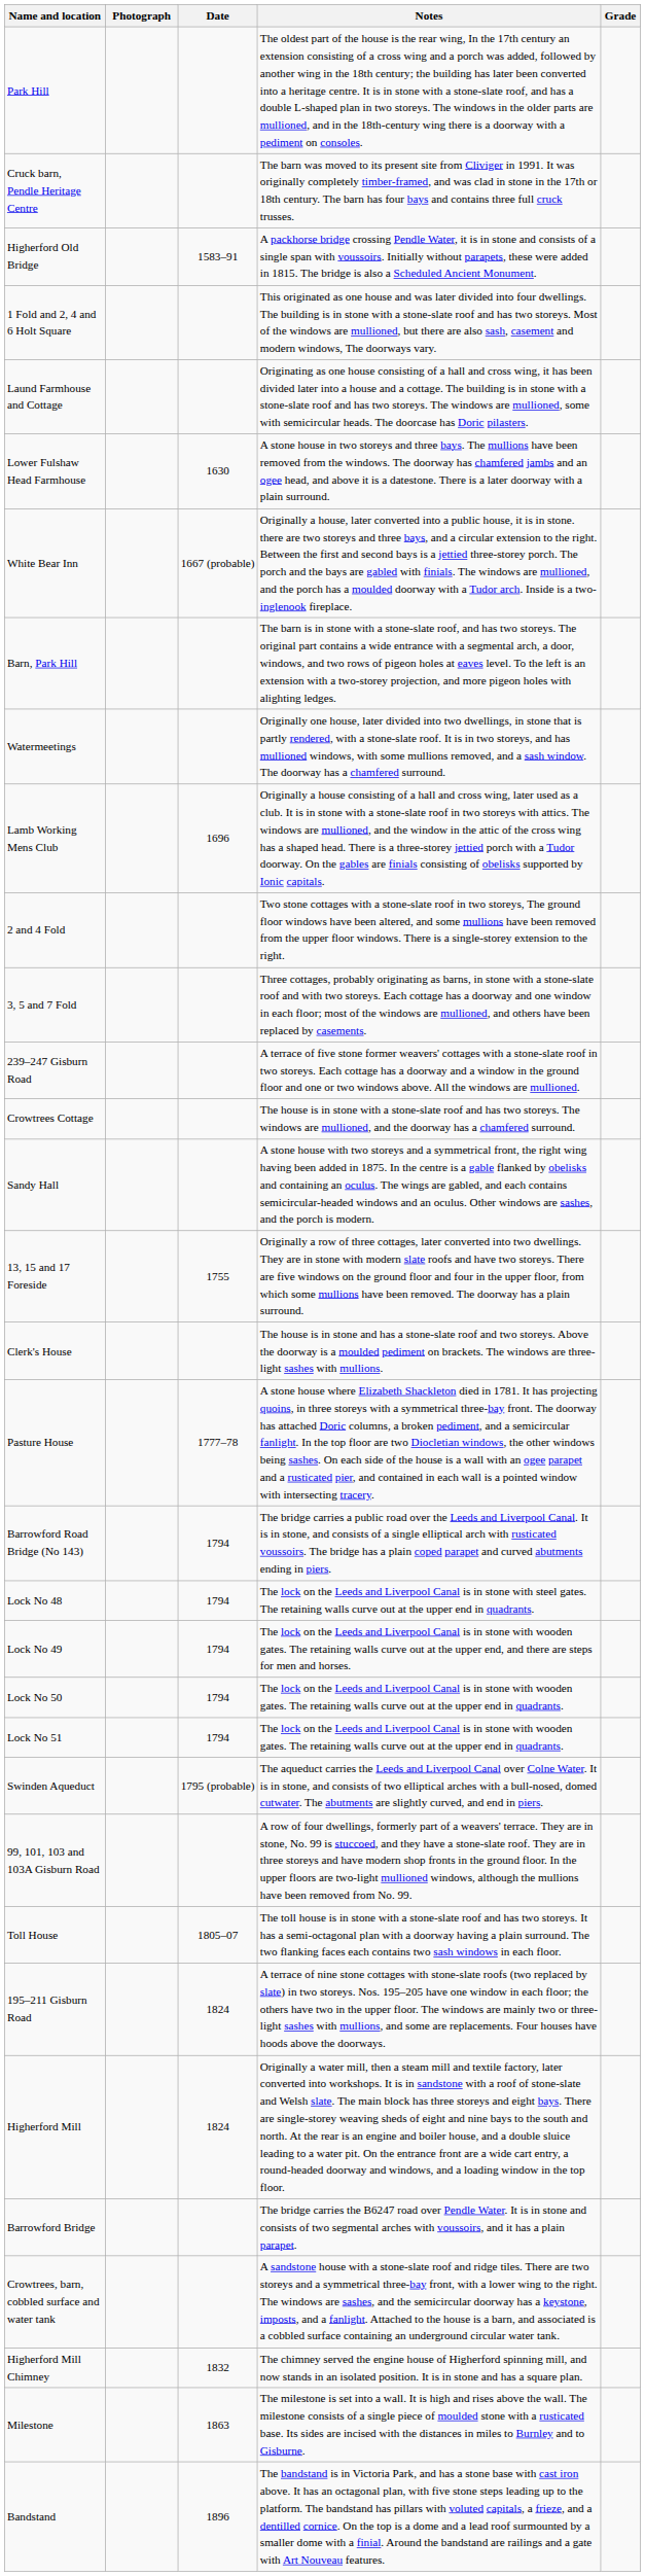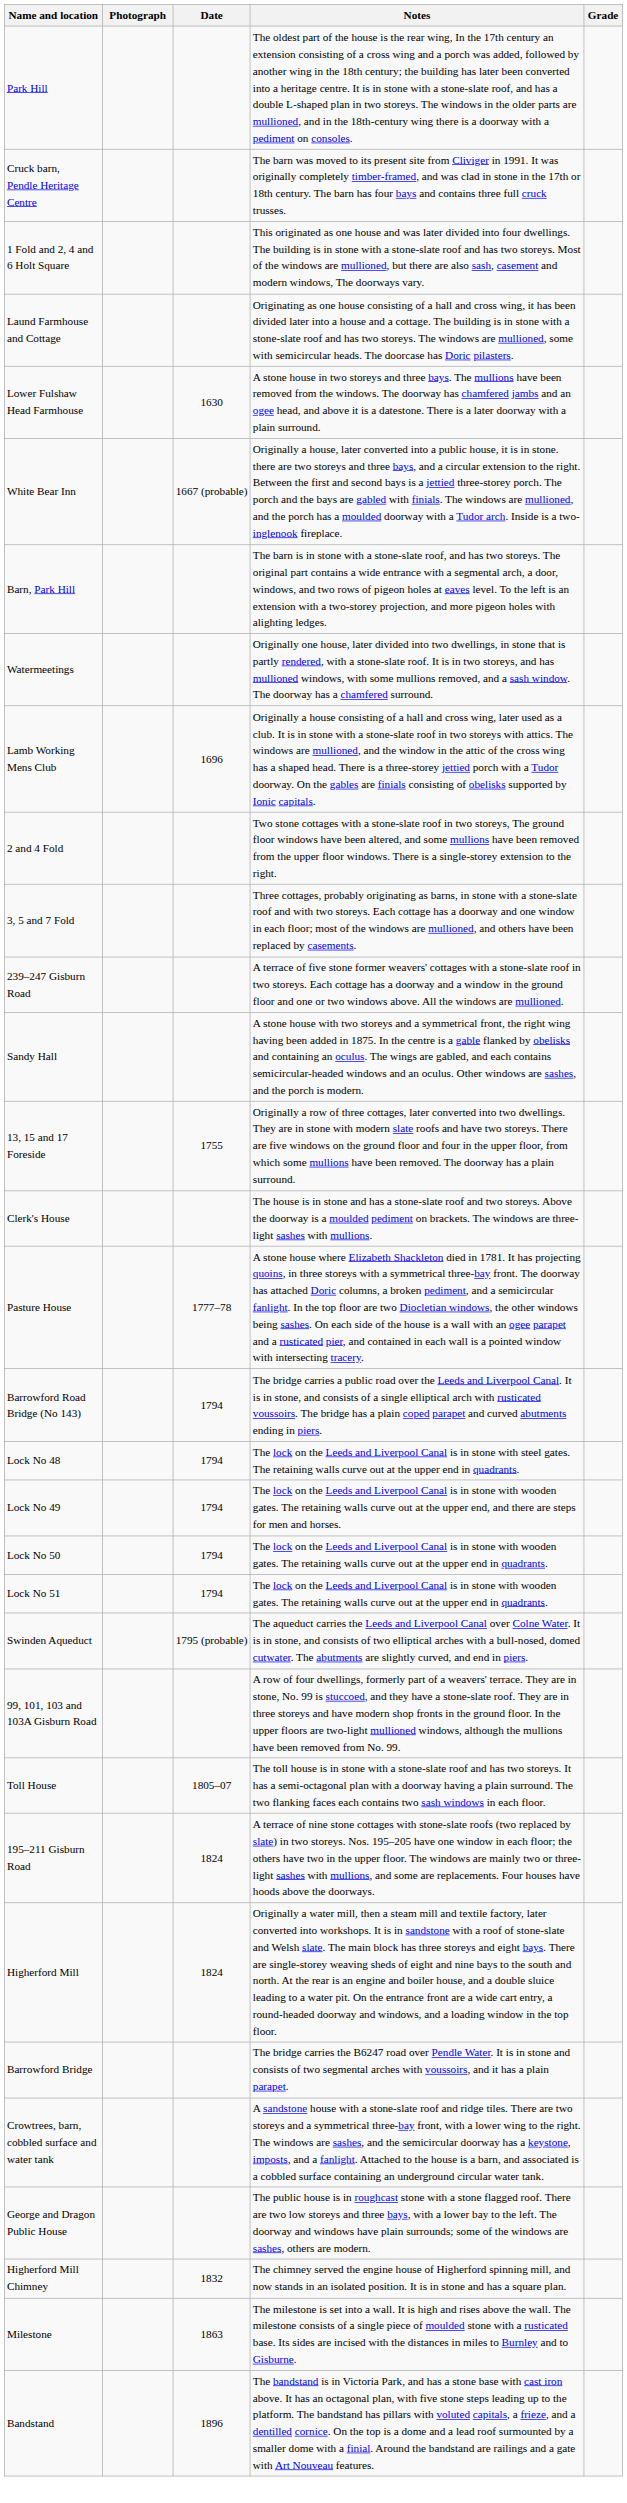 <table class="wikitable sortable plainrowheaders" style="width:100%;border:0px;text-align:left;line-height:150%;">
 <tr>
 <th scope="col"  style="width:150px">Name and location</th>
 <th scope="col"  style="width:100px" class="unsortable">Photograph</th>
 <th scope="col"  style="width:120px">Date</th>
 <th scope="col"  style="width:650px" class="unsortable">Notes</th>
 <th scope="col"  style="width:50px">Grade</th>
 </tr>
 <tr>
 <td><a href='#'>Park Hill</a><br><small></small></td>
 <td></td>
 <td align="center"></td>
 <td>The oldest part of the house is the rear wing, In the 17th century an extension consisting of a cross wing and a porch was added, followed by another wing in the 18th century; the building has later been converted into a heritage centre.  It is in stone with a stone-slate roof, and has a double L-shaped plan in two storeys.  The windows in the older parts are <a href='#'>mullioned</a>, and in the 18th-century wing there is a doorway with a <a href='#'>pediment</a> on <a href='#'>consoles</a>.</td>
 <td align="center" ></td>
 </tr>
 <tr>
 <td>Cruck barn,<br><a href='#'>Pendle Heritage Centre</a><br><small></small></td>
 <td></td>
 <td align="center"></td>
 <td>The barn was moved to its present site from <a href='#'>Cliviger</a> in 1991.  It was originally completely <a href='#'>timber-framed</a>, and was clad in stone in the 17th or 18th century.  The barn has four <a href='#'>bays</a> and contains three full <a href='#'>cruck</a> trusses.</td>
-<td align="center" ></td>
-</tr>
-<tr>
-<td>Higherford Old Bridge<br><small></small></td>
-<td></td>
-<td align="center">1583–91</td>
-<td>A <a href='#'>packhorse bridge</a> crossing <a href='#'>Pendle Water</a>, it is in stone and consists of a single span with <a href='#'>voussoirs</a>.  Initially without <a href='#'>parapets</a>, these were added in 1815.  The bridge is also a <a href='#'>Scheduled Ancient Monument</a>.</td>
 <td align="center" ></td>
 </tr>
 <tr>
 <td>1 Fold and 2, 4 and 6 Holt Square<br><small></small></td>
 <td></td>
 <td align="center"></td>
 <td>This originated as one house and was later divided into four dwellings.  The building is in stone with a stone-slate roof and has two storeys.  Most of the windows are <a href='#'>mullioned</a>, but there are also <a href='#'>sash</a>, <a href='#'>casement</a> and modern windows,  The doorways vary.</td>
 <td align="center" ></td>
 </tr>
 <tr>
 <td>Laund Farmhouse and Cottage<br><small></small></td>
 <td></td>
 <td align="center"></td>
 <td>Originating as one house consisting of a hall and cross wing, it has been divided later into a house and a cottage.  The building is in stone with a stone-slate roof and has two storeys.  The windows are <a href='#'>mullioned</a>, some with semicircular heads.  The doorcase has <a href='#'>Doric</a> <a href='#'>pilasters</a>.</td>
 <td align="center" ></td>
 </tr>
 <tr>
 <td>Lower Fulshaw Head Farmhouse<br><small></small></td>
 <td></td>
 <td align="center">1630</td>
 <td>A stone house in two storeys and three <a href='#'>bays</a>.  The <a href='#'>mullions</a> have been removed from the windows.  The doorway has <a href='#'>chamfered</a> <a href='#'>jambs</a> and an <a href='#'>ogee</a> head, and above it is a datestone.  There is a later doorway with a plain surround.</td>
 <td align="center" ></td>
 </tr>
 <tr>
 <td>White Bear Inn<br><small></small></td>
 <td></td>
 <td align="center">1667 (probable)</td>
 <td>Originally a house, later converted into a public house, it is in stone.  there are two storeys and three <a href='#'>bays</a>, and a circular extension to the right.  Between the first and second bays is a <a href='#'>jettied</a> three-storey porch.  The porch and the bays are <a href='#'>gabled</a> with <a href='#'>finials</a>.  The windows are <a href='#'>mullioned</a>, and the porch has a <a href='#'>moulded</a> doorway with a <a href='#'>Tudor arch</a>.  Inside is a two-<a href='#'>inglenook</a> fireplace.</td>
 <td align="center" ></td>
 </tr>
 <tr>
 <td>Barn, <a href='#'>Park Hill</a><br><small></small></td>
 <td></td>
 <td align="center"></td>
 <td>The barn is in stone with a stone-slate roof, and has two storeys.  The original part contains a wide entrance with a segmental arch, a door, windows, and two rows of pigeon holes at <a href='#'>eaves</a> level.  To the left is an extension with a two-storey projection, and more pigeon holes with alighting ledges.</td>
 <td align="center" ></td>
 </tr>
 <tr>
 <td>Watermeetings<br><small></small></td>
 <td></td>
 <td align="center"></td>
 <td>Originally one house, later divided into two dwellings, in stone that is partly <a href='#'>rendered</a>, with a stone-slate roof.  It is in two storeys, and has <a href='#'>mullioned</a> windows, with some mullions removed, and a <a href='#'>sash window</a>.  The doorway has a <a href='#'>chamfered</a> surround.</td>
 <td align="center" ></td>
 </tr>
 <tr>
 <td>Lamb Working Mens Club<br><small></small></td>
 <td></td>
 <td align="center">1696</td>
 <td>Originally a house consisting of a hall and cross wing, later used as a club.  It is in stone with a stone-slate roof in two storeys with attics.  The windows are <a href='#'>mullioned</a>, and the window in the attic of the cross wing has a shaped head.  There is a three-storey <a href='#'>jettied</a> porch with a <a href='#'>Tudor</a> doorway.  On the <a href='#'>gables</a> are <a href='#'>finials</a> consisting of <a href='#'>obelisks</a> supported by <a href='#'>Ionic</a> <a href='#'>capitals</a>.</td>
 <td align="center" ></td>
 </tr>
 <tr>
 <td>2 and 4 Fold<br><small></small></td>
 <td></td>
 <td align="center"></td>
 <td>Two stone cottages with a stone-slate roof in two storeys,  The ground floor windows have been altered, and some <a href='#'>mullions</a> have been removed from the upper floor windows.  There is a single-storey extension to the right.</td>
 <td align="center" ></td>
 </tr>
 <tr>
 <td>3, 5 and 7 Fold<br><small></small></td>
 <td></td>
 <td align="center"></td>
 <td>Three cottages, probably originating as barns, in stone with a stone-slate roof and with two storeys.  Each cottage has a doorway and one window in each floor; most of the windows are <a href='#'>mullioned</a>, and others have been replaced by <a href='#'>casements</a>.</td>
 <td align="center" ></td>
 </tr>
 <tr>
 <td>239–247 Gisburn Road<br><small></small></td>
 <td></td>
 <td align="center"></td>
 <td>A terrace of five stone former weavers' cottages with a stone-slate roof in two storeys.  Each cottage has a doorway and a window in the ground floor and one or two windows above.  All the windows are <a href='#'>mullioned</a>.</td>
-<td align="center" ></td>
-</tr>
-<tr>
-<td>Crowtrees Cottage<br><small></small></td>
-<td></td>
-<td align="center"></td>
-<td>The house is in stone with a stone-slate roof and has two storeys.  The windows are <a href='#'>mullioned</a>, and the doorway has a <a href='#'>chamfered</a> surround.</td>
 <td align="center" ></td>
 </tr>
 <tr>
 <td>Sandy Hall<br><small></small></td>
 <td></td>
 <td align="center"></td>
 <td>A stone house with two storeys and a symmetrical front, the right wing having been added in 1875.  In the centre is a <a href='#'>gable</a> flanked by <a href='#'>obelisks</a> and containing an <a href='#'>oculus</a>.  The wings are gabled, and each contains semicircular-headed windows and an oculus.  Other windows are <a href='#'>sashes</a>, and the porch is modern.</td>
 <td align="center" ></td>
 </tr>
 <tr>
 <td>13, 15 and 17 Foreside<br><small></small></td>
 <td></td>
 <td align="center">1755</td>
 <td>Originally a row of three cottages, later converted into two dwellings.  They are in stone with modern <a href='#'>slate</a> roofs and have two storeys.  There are five windows on the ground floor and four in the upper floor, from which some <a href='#'>mullions</a> have been removed.  The doorway has a plain surround.</td>
 <td align="center" ></td>
 </tr>
 <tr>
 <td>Clerk's House<br><small></small></td>
 <td></td>
 <td align="center"></td>
 <td>The house is in stone and has a stone-slate roof and two storeys.  Above the doorway is a <a href='#'>moulded</a> <a href='#'>pediment</a> on brackets.  The windows are three-light <a href='#'>sashes</a> with <a href='#'>mullions</a>.</td>
 <td align="center" ></td>
 </tr>
 <tr>
 <td>Pasture House<br><small></small></td>
 <td></td>
 <td align="center">1777–78</td>
 <td>A stone house where <a href='#'>Elizabeth Shackleton</a> died in 1781. It has projecting <a href='#'>quoins</a>, in three storeys with a symmetrical three-<a href='#'>bay</a> front.  The doorway has attached <a href='#'>Doric</a> columns, a broken <a href='#'>pediment</a>, and a semicircular <a href='#'>fanlight</a>.  In the top floor are two <a href='#'>Diocletian windows</a>, the other windows being <a href='#'>sashes</a>.  On each side of the house is a wall with an <a href='#'>ogee</a> <a href='#'>parapet</a> and a <a href='#'>rusticated</a> <a href='#'>pier</a>, and contained in each wall is a pointed window with intersecting <a href='#'>tracery</a>.</td>
 <td align="center" ></td>
 </tr>
 <tr>
 <td>Barrowford Road Bridge (No 143)<br><small></small></td>
 <td></td>
 <td align="center">1794</td>
 <td>The bridge carries a public road over the <a href='#'>Leeds and Liverpool Canal</a>.  It is in stone, and consists of a single elliptical arch with <a href='#'>rusticated</a> <a href='#'>voussoirs</a>.  The bridge has a plain <a href='#'>coped</a> <a href='#'>parapet</a> and curved <a href='#'>abutments</a> ending in <a href='#'>piers</a>.</td>
 <td align="center" ></td>
 </tr>
 <tr>
 <td>Lock No 48<br><small></small></td>
 <td></td>
 <td align="center">1794</td>
 <td>The <a href='#'>lock</a> on the <a href='#'>Leeds and Liverpool Canal</a> is in stone with steel gates.  The retaining walls curve out at the upper end in <a href='#'>quadrants</a>.</td>
 <td align="center" ></td>
 </tr>
 <tr>
 <td>Lock No 49<br><small></small></td>
 <td></td>
 <td align="center">1794</td>
 <td>The <a href='#'>lock</a> on the <a href='#'>Leeds and Liverpool Canal</a> is in stone with wooden gates.  The retaining walls curve out at the upper end, and there are steps for men and horses.</td>
 <td align="center" ></td>
 </tr>
 <tr>
 <td>Lock No 50<br><small></small></td>
 <td></td>
 <td align="center">1794</td>
 <td>The <a href='#'>lock</a> on the <a href='#'>Leeds and Liverpool Canal</a> is in stone with wooden gates.  The retaining walls curve out at the upper end in <a href='#'>quadrants</a>.</td>
 <td align="center" ></td>
 </tr>
 <tr>
 <td>Lock No 51<br><small></small></td>
 <td></td>
 <td align="center">1794</td>
 <td>The <a href='#'>lock</a> on the <a href='#'>Leeds and Liverpool Canal</a> is in stone with wooden gates.  The retaining walls curve out at the upper end in <a href='#'>quadrants</a>.</td>
 <td align="center" ></td>
 </tr>
 <tr>
 <td>Swinden Aqueduct<br><small></small></td>
 <td></td>
 <td align="center">1795 (probable)</td>
 <td>The aqueduct carries the <a href='#'>Leeds and Liverpool Canal</a> over <a href='#'>Colne Water</a>.  It is in stone, and consists of two elliptical arches with a bull-nosed, domed <a href='#'>cutwater</a>.  The <a href='#'>abutments</a> are slightly curved, and end in <a href='#'>piers</a>.</td>
 <td align="center" ></td>
 </tr>
 <tr>
 <td>99, 101, 103 and 103A Gisburn Road<br><small></small></td>
 <td></td>
 <td align="center"></td>
 <td>A row of four dwellings, formerly part of a weavers' terrace.  They are in stone, No. 99 is <a href='#'>stuccoed</a>, and they have a stone-slate roof.  They are in three storeys and have modern shop fronts in the ground floor.  In the upper floors are two-light <a href='#'>mullioned</a> windows, although the mullions have been removed from No. 99.</td>
 <td align="center" ></td>
 </tr>
 <tr>
 <td>Toll House<br><small></small></td>
 <td></td>
 <td align="center">1805–07</td>
 <td>The toll house is in stone with a stone-slate roof and has two storeys.  It has a semi-octagonal plan with a doorway having a plain surround.  The two flanking faces each contains two <a href='#'>sash windows</a> in each floor.</td>
 <td align="center" ></td>
 </tr>
 <tr>
 <td>195–211 Gisburn Road<br><small></small></td>
 <td></td>
 <td align="center">1824</td>
 <td>A terrace of nine stone cottages with stone-slate roofs (two replaced by <a href='#'>slate</a>) in two storeys.  Nos. 195–205 have one window in each floor; the others have two in the upper floor.  The windows are mainly two or three-light <a href='#'>sashes</a> with <a href='#'>mullions</a>, and some are replacements.  Four houses have hoods above the doorways.</td>
 <td align="center" ></td>
 </tr>
 <tr>
 <td>Higherford Mill<br><small></small></td>
 <td></td>
 <td align="center">1824</td>
 <td>Originally a water mill, then a steam mill and textile factory, later converted into workshops.  It is in <a href='#'>sandstone</a> with a roof of stone-slate and Welsh <a href='#'>slate</a>.  The main block has three storeys and eight <a href='#'>bays</a>.  There are single-storey weaving sheds of eight and nine bays to the south and north.  At the rear is an engine and boiler house, and a double sluice leading to a water pit.  On the entrance front are a wide cart entry, a round-headed doorway and windows, and a loading window in the top floor.</td>
 <td align="center" ></td>
 </tr>
 <tr>
 <td>Barrowford Bridge<br><small></small></td>
 <td></td>
 <td align="center"></td>
 <td>The bridge carries the B6247 road over <a href='#'>Pendle Water</a>.  It is in stone and consists of two segmental arches with <a href='#'>voussoirs</a>, and it has a plain <a href='#'>parapet</a>.</td>
 <td align="center" ></td>
 </tr>
 <tr>
 <td>Crowtrees, barn, cobbled surface and water tank<br><small></small></td>
 <td></td>
 <td align="center"></td>
 <td>A <a href='#'>sandstone</a> house with a stone-slate roof and ridge tiles.  There are two storeys and a symmetrical three-<a href='#'>bay</a> front, with a lower wing to the right.  The windows are <a href='#'>sashes</a>, and the semicircular doorway has a <a href='#'>keystone</a>, <a href='#'>imposts</a>, and a <a href='#'>fanlight</a>.  Attached to the house is a barn, and associated is a cobbled surface containing an underground circular water tank.</td>
 <td align="center" ></td>
 </tr>
 <tr>
+<td>George and Dragon Public House<br><small></small></td>
+<td></td>
+<td align="center"></td>
+<td>The public house is in <a href='#'>roughcast</a> stone with a stone flagged roof.  There are two low storeys and three <a href='#'>bays</a>, with a lower bay to the left.  The doorway and windows have plain surrounds; some of the windows are <a href='#'>sashes</a>, others are modern.</td>
+<td align="center" ></td>
+</tr>
+<tr>
 <td>Higherford Mill Chimney<br><small></small></td>
 <td></td>
 <td align="center">1832</td>
 <td>The chimney served the engine house of Higherford spinning mill, and now stands in an isolated position.  It is in stone and has a square plan.</td>
 <td align="center" ></td>
 </tr>
 <tr>
 <td>Milestone<br><small></small></td>
 <td></td>
 <td align="center">1863</td>
 <td>The milestone is set into a wall.  It is  high and rises  above the wall.  The milestone consists of a single piece of <a href='#'>moulded</a> stone with a <a href='#'>rusticated</a> base.  Its sides are incised with the distances in miles to <a href='#'>Burnley</a> and to <a href='#'>Gisburne</a>.</td>
 <td align="center" ></td>
 </tr>
 <tr>
 <td>Bandstand<br><small></small></td>
 <td></td>
 <td align="center">1896</td>
 <td>The <a href='#'>bandstand</a> is in Victoria Park, and has a stone base with <a href='#'>cast iron</a> above.  It has an octagonal plan, with five stone steps leading up to the platform.  The bandstand has pillars with <a href='#'>voluted</a> <a href='#'>capitals</a>, a <a href='#'>frieze</a>, and a <a href='#'>dentilled</a> <a href='#'>cornice</a>.  On the top is a dome and a lead roof surmounted by a smaller dome with a <a href='#'>finial</a>.  Around the bandstand are railings and a gate with <a href='#'>Art Nouveau</a> features.</td>
 <td align="center" ></td>
 </tr>
 <tr>
 </tr>
 </table>
